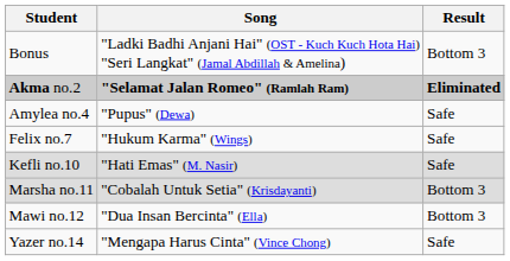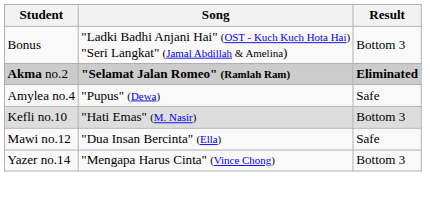 <table class="wikitable" style="font-size:90%;">
 <tr>
 <th>Student</th>
 <th>Song</th>
 <th>Result</th>
 </tr>
 <tr>
 <td>Bonus</td>
 <td>"Ladki Badhi Anjani Hai" <small>(<a href='#'>OST - Kuch Kuch Hota Hai</a>)</small> <br> "Seri Langkat" <small>(<a href='#'>Jamal Abdillah</a> & Amelina</small>)</td>
 <td>Bottom 3</td>
 </tr>
 <tr bgcolor="#CCCCCC">
 <td><strong>Akma</strong> no.2</td>
 <td><strong>"Selamat Jalan Romeo" <small>(Ramlah Ram)</small></strong></td>
 <td><strong>Eliminated</strong></td>
 </tr>
 <tr>
 <td>Amylea no.4</td>
 <td>"Pupus" <small>(<a href='#'>Dewa</a>)</small></td>
 <td>Safe</td>
 </tr>
-<tr>
-<td>Felix no.7</td>
-<td>"Hukum Karma" <small>(<a href='#'>Wings</a>)</small></td>
-<td>Safe</td>
-</tr>
 <tr bgcolor="#DDDDDD">
 <td>Kefli no.10</td>
 <td>"Hati Emas" <small>(<a href='#'>M. Nasir</a>)</small></td>
-<td>Safe</td>
-</tr>
-<tr bgcolor="#DDDDDD">
-<td>Marsha no.11</td>
-<td>"Cobalah Untuk Setia" <small>(<a href='#'>Krisdayanti</a>)</small></td>
 <td>Bottom 3</td>
 </tr>
 <tr>
 <td>Mawi no.12</td>
 <td>"Dua Insan Bercinta" <small>(<a href='#'>Ella</a>)</small></td>
-<td>Bottom 3</td>
+<td>Safe</td>
 </tr>
 <tr>
 <td>Yazer no.14</td>
 <td>"Mengapa Harus Cinta" <small>(<a href='#'>Vince Chong</a>)</small></td>
-<td>Safe</td>
+<td>Bottom 3</td>
 </tr>
 </table>
